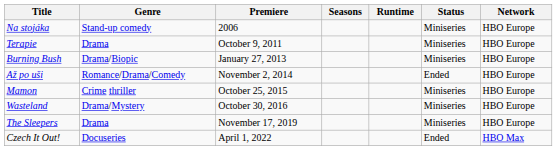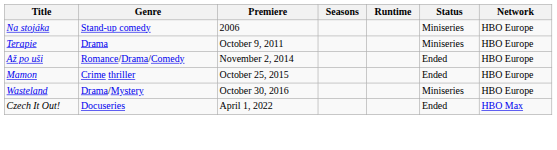 <table class="wikitable sortable" style="width:100%">
 <tr>
 <th>Title</th>
 <th>Genre</th>
 <th>Premiere</th>
 <th>Seasons</th>
 <th>Runtime</th>
 <th>Status</th>
 <th>Network</th>
 </tr>
 <tr>
 <td><em><a href='#'>Na stojáka</a></em></td>
 <td><a href='#'>Stand-up comedy</a></td>
 <td>2006</td>
 <td></td>
 <td></td>
 <td>Miniseries</td>
 <td>HBO Europe</td>
 </tr>
 <tr>
 <td><em><a href='#'>Terapie</a></em></td>
 <td><a href='#'>Drama</a></td>
 <td>October 9, 2011</td>
 <td></td>
 <td></td>
 <td>Miniseries</td>
 <td>HBO Europe</td>
 </tr>
 <tr>
-<td><em><a href='#'>Burning Bush</a></em></td>
-<td><a href='#'>Drama</a>/<a href='#'>Biopic</a></td>
-<td>January 27, 2013</td>
-<td></td>
-<td></td>
-<td>Miniseries</td>
-<td>HBO Europe</td>
-</tr>
-<tr>
 <td><em><a href='#'>Až po uši</a></em></td>
 <td><a href='#'>Romance</a>/<a href='#'>Drama</a>/<a href='#'>Comedy</a></td>
 <td>November 2, 2014</td>
 <td></td>
 <td></td>
 <td>Ended</td>
 <td>HBO Europe</td>
 </tr>
 <tr>
 <td><em><a href='#'>Mamon</a></em></td>
 <td><a href='#'>Crime</a> <a href='#'>thriller</a></td>
 <td>October 25, 2015</td>
 <td></td>
 <td></td>
-<td>Miniseries</td>
+<td>Ended</td>
 <td>HBO Europe</td>
 </tr>
 <tr>
 <td><em><a href='#'>Wasteland</a></em></td>
 <td><a href='#'>Drama</a>/<a href='#'>Mystery</a></td>
 <td>October 30, 2016</td>
-<td></td>
-<td></td>
-<td>Miniseries</td>
-<td>HBO Europe</td>
-</tr>
-<tr>
-<td><em><a href='#'>The Sleepers</a></em></td>
-<td><a href='#'>Drama</a></td>
-<td>November 17, 2019</td>
 <td></td>
 <td></td>
 <td>Miniseries</td>
 <td>HBO Europe</td>
 </tr>
 <tr>
 <td><em>Czech It Out!</em></td>
 <td><a href='#'>Docuseries</a></td>
 <td>April 1, 2022</td>
 <td></td>
 <td></td>
 <td>Ended</td>
 <td><a href='#'>HBO Max</a></td>
 </tr>
 </table>
